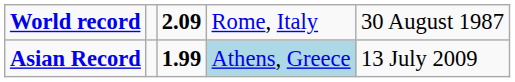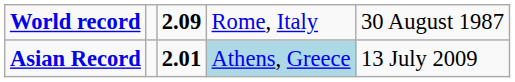 <table class="wikitable">
 <tr>
 <td><strong><a href='#'>World record</a></strong></td>
 <td></td>
 <td><strong>2.09</strong></td>
 <td><a href='#'>Rome</a>, <a href='#'>Italy</a></td>
 <td>30 August  1987</td>
 </tr>
 <tr>
 <td><strong><a href='#'>Asian Record</a></strong></td>
 <td></td>
-<td><strong>1.99</strong></td>
+<td><strong>2.01</strong></td>
 <td style="background: lightblue;"><a href='#'>Athens</a>, <a href='#'>Greece</a></td>
 <td>13 July 2009</td>
 </tr>
 </table>
